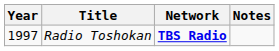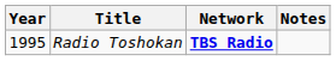 <table class="wikitable">
 <tr>
 <th>Year</th>
 <th>Title</th>
 <th>Network</th>
 <th>Notes</th>
 </tr>
 <tr>
-<td>1997</td>
+<td>1995</td>
 <td><em>Radio Toshokan</em></td>
 <td><strong><a href='#'>TBS Radio</a></strong></td>
 <td></td>
 </tr>
 </table>
